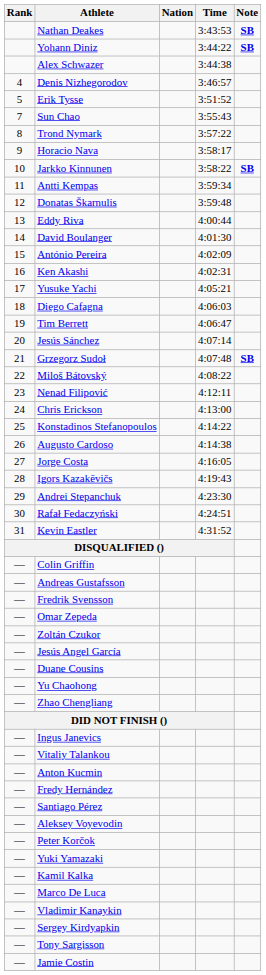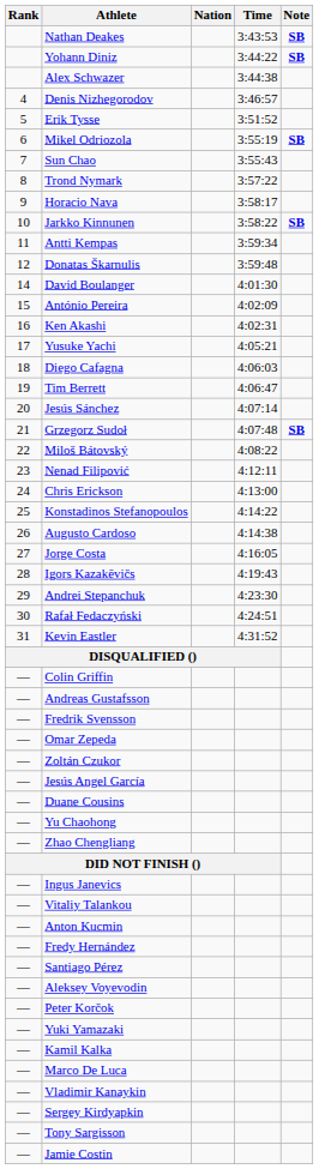 <table class="wikitable" style=" text-align:center;">
 <tr>
 <th>Rank</th>
 <th>Athlete</th>
 <th>Nation</th>
 <th>Time</th>
 <th>Note</th>
 </tr>
 <tr>
 <td></td>
 <td align=left><a href='#'>Nathan Deakes</a></td>
 <td align=left></td>
 <td>3:43:53</td>
 <td><strong><a href='#'>SB</a></strong></td>
 </tr>
 <tr>
 <td></td>
 <td align=left><a href='#'>Yohann Diniz</a></td>
 <td align=left></td>
 <td>3:44:22</td>
 <td><strong><a href='#'>SB</a></strong></td>
 </tr>
 <tr>
 <td></td>
 <td align=left><a href='#'>Alex Schwazer</a></td>
 <td align=left></td>
 <td>3:44:38</td>
 <td></td>
 </tr>
 <tr>
 <td>4</td>
 <td align=left><a href='#'>Denis Nizhegorodov</a></td>
 <td align=left></td>
 <td>3:46:57</td>
 <td></td>
 </tr>
 <tr>
 <td>5</td>
 <td align=left><a href='#'>Erik Tysse</a></td>
 <td align=left></td>
 <td>3:51:52</td>
 <td></td>
 </tr>
 <tr>
+<td>6</td>
+<td align=left><a href='#'>Mikel Odriozola</a></td>
+<td align=left></td>
+<td>3:55:19</td>
+<td><strong><a href='#'>SB</a></strong></td>
+</tr>
+<tr>
 <td>7</td>
 <td align=left><a href='#'>Sun Chao</a></td>
 <td align=left></td>
 <td>3:55:43</td>
 <td></td>
 </tr>
 <tr>
 <td>8</td>
 <td align=left><a href='#'>Trond Nymark</a></td>
 <td align=left></td>
 <td>3:57:22</td>
 <td></td>
 </tr>
 <tr>
 <td>9</td>
 <td align=left><a href='#'>Horacio Nava</a></td>
 <td align=left></td>
 <td>3:58:17</td>
 <td></td>
 </tr>
 <tr>
 <td>10</td>
 <td align=left><a href='#'>Jarkko Kinnunen</a></td>
 <td align=left></td>
 <td>3:58:22</td>
 <td><strong><a href='#'>SB</a></strong></td>
 </tr>
 <tr>
 <td>11</td>
 <td align=left><a href='#'>Antti Kempas</a></td>
 <td align=left></td>
 <td>3:59:34</td>
 <td></td>
 </tr>
 <tr>
 <td>12</td>
 <td align=left><a href='#'>Donatas Škarnulis</a></td>
 <td align=left></td>
 <td>3:59:48</td>
-<td></td>
-</tr>
-<tr>
-<td>13</td>
-<td align=left><a href='#'>Eddy Riva</a></td>
-<td align=left></td>
-<td>4:00:44</td>
 <td></td>
 </tr>
 <tr>
 <td>14</td>
 <td align=left><a href='#'>David Boulanger</a></td>
 <td align=left></td>
 <td>4:01:30</td>
 <td></td>
 </tr>
 <tr>
 <td>15</td>
 <td align=left><a href='#'>António Pereira</a></td>
 <td align=left></td>
 <td>4:02:09</td>
 <td></td>
 </tr>
 <tr>
 <td>16</td>
 <td align=left><a href='#'>Ken Akashi</a></td>
 <td align=left></td>
 <td>4:02:31</td>
 <td></td>
 </tr>
 <tr>
 <td>17</td>
 <td align=left><a href='#'>Yusuke Yachi</a></td>
 <td align=left></td>
 <td>4:05:21</td>
 <td></td>
 </tr>
 <tr>
 <td>18</td>
 <td align=left><a href='#'>Diego Cafagna</a></td>
 <td align=left></td>
 <td>4:06:03</td>
 <td></td>
 </tr>
 <tr>
 <td>19</td>
 <td align=left><a href='#'>Tim Berrett</a></td>
 <td align=left></td>
 <td>4:06:47</td>
 <td></td>
 </tr>
 <tr>
 <td>20</td>
 <td align=left><a href='#'>Jesús Sánchez</a></td>
 <td align=left></td>
 <td>4:07:14</td>
 <td></td>
 </tr>
 <tr>
 <td>21</td>
 <td align=left><a href='#'>Grzegorz Sudoł</a></td>
 <td align=left></td>
 <td>4:07:48</td>
 <td><strong><a href='#'>SB</a></strong></td>
 </tr>
 <tr>
 <td>22</td>
 <td align=left><a href='#'>Miloš Bátovský</a></td>
 <td align=left></td>
 <td>4:08:22</td>
 <td></td>
 </tr>
 <tr>
 <td>23</td>
 <td align=left><a href='#'>Nenad Filipović</a></td>
 <td align=left></td>
 <td>4:12:11</td>
 <td></td>
 </tr>
 <tr>
 <td>24</td>
 <td align=left><a href='#'>Chris Erickson</a></td>
 <td align=left></td>
 <td>4:13:00</td>
 <td></td>
 </tr>
 <tr>
 <td>25</td>
 <td align=left><a href='#'>Konstadinos Stefanopoulos</a></td>
 <td align=left></td>
 <td>4:14:22</td>
 <td></td>
 </tr>
 <tr>
 <td>26</td>
 <td align=left><a href='#'>Augusto Cardoso</a></td>
 <td align=left></td>
 <td>4:14:38</td>
 <td></td>
 </tr>
 <tr>
 <td>27</td>
 <td align=left><a href='#'>Jorge Costa</a></td>
 <td align=left></td>
 <td>4:16:05</td>
 <td></td>
 </tr>
 <tr>
 <td>28</td>
 <td align=left><a href='#'>Igors Kazakēvičs</a></td>
 <td align=left></td>
 <td>4:19:43</td>
 <td></td>
 </tr>
 <tr>
 <td>29</td>
 <td align=left><a href='#'>Andrei Stepanchuk</a></td>
 <td align=left></td>
 <td>4:23:30</td>
 <td></td>
 </tr>
 <tr>
 <td>30</td>
 <td align=left><a href='#'>Rafał Fedaczyński</a></td>
 <td align=left></td>
 <td>4:24:51</td>
 <td></td>
 </tr>
 <tr>
 <td>31</td>
 <td align=left><a href='#'>Kevin Eastler</a></td>
 <td align=left></td>
 <td>4:31:52</td>
 <td></td>
 </tr>
 <tr>
 <th colspan="4">DISQUALIFIED ()</th>
 </tr>
 <tr>
 <td>—</td>
 <td align=left><a href='#'>Colin Griffin</a></td>
 <td align=left></td>
 <td></td>
 <td></td>
 </tr>
 <tr>
 <td>—</td>
 <td align=left><a href='#'>Andreas Gustafsson</a></td>
 <td align=left></td>
 <td></td>
 <td></td>
 </tr>
 <tr>
 <td>—</td>
 <td align=left><a href='#'>Fredrik Svensson</a></td>
 <td align=left></td>
 <td></td>
 <td></td>
 </tr>
 <tr>
 <td>—</td>
 <td align=left><a href='#'>Omar Zepeda</a></td>
 <td align=left></td>
 <td></td>
 <td></td>
 </tr>
 <tr>
 <td>—</td>
 <td align=left><a href='#'>Zoltán Czukor</a></td>
 <td align=left></td>
 <td></td>
 <td></td>
 </tr>
 <tr>
 <td>—</td>
 <td align=left><a href='#'>Jesús Angel García</a></td>
 <td align=left></td>
 <td></td>
 <td></td>
 </tr>
 <tr>
 <td>—</td>
 <td align=left><a href='#'>Duane Cousins</a></td>
 <td align=left></td>
 <td></td>
 <td></td>
 </tr>
 <tr>
 <td>—</td>
 <td align=left><a href='#'>Yu Chaohong</a></td>
 <td align=left></td>
 <td></td>
 <td></td>
 </tr>
 <tr>
 <td>—</td>
 <td align=left><a href='#'>Zhao Chengliang</a></td>
 <td align=left></td>
 <td></td>
 <td></td>
 </tr>
 <tr>
 <th colspan="4">DID NOT FINISH ()</th>
 </tr>
 <tr>
 <td>—</td>
 <td align=left><a href='#'>Ingus Janevics</a></td>
 <td align=left></td>
 <td></td>
 <td></td>
 </tr>
 <tr>
 <td>—</td>
 <td align=left><a href='#'>Vitaliy Talankou</a></td>
 <td align=left></td>
 <td></td>
 <td></td>
 </tr>
 <tr>
 <td>—</td>
 <td align=left><a href='#'>Anton Kucmin</a></td>
 <td align=left></td>
 <td></td>
 <td></td>
 </tr>
 <tr>
 <td>—</td>
 <td align=left><a href='#'>Fredy Hernández</a></td>
 <td align=left></td>
 <td></td>
 <td></td>
 </tr>
 <tr>
 <td>—</td>
 <td align=left><a href='#'>Santiago Pérez</a></td>
 <td align=left></td>
 <td></td>
 <td></td>
 </tr>
 <tr>
 <td>—</td>
 <td align=left><a href='#'>Aleksey Voyevodin</a></td>
 <td align=left></td>
 <td></td>
 <td></td>
 </tr>
 <tr>
 <td>—</td>
 <td align=left><a href='#'>Peter Korčok</a></td>
 <td align=left></td>
 <td></td>
 <td></td>
 </tr>
 <tr>
 <td>—</td>
 <td align=left><a href='#'>Yuki Yamazaki</a></td>
 <td align=left></td>
 <td></td>
 <td></td>
 </tr>
 <tr>
 <td>—</td>
 <td align=left><a href='#'>Kamil Kalka</a></td>
 <td align=left></td>
 <td></td>
 <td></td>
 </tr>
 <tr>
 <td>—</td>
 <td align=left><a href='#'>Marco De Luca</a></td>
 <td align=left></td>
 <td></td>
 <td></td>
 </tr>
 <tr>
 <td>—</td>
 <td align=left><a href='#'>Vladimir Kanaykin</a></td>
 <td align=left></td>
 <td></td>
 <td></td>
 </tr>
 <tr>
 <td>—</td>
 <td align=left><a href='#'>Sergey Kirdyapkin</a></td>
 <td align=left></td>
 <td></td>
 <td></td>
 </tr>
 <tr>
 <td>—</td>
 <td align=left><a href='#'>Tony Sargisson</a></td>
 <td align=left></td>
 <td></td>
 <td></td>
 </tr>
 <tr>
 <td>—</td>
 <td align=left><a href='#'>Jamie Costin</a></td>
 <td align=left></td>
 <td></td>
 <td></td>
 </tr>
 </table>
